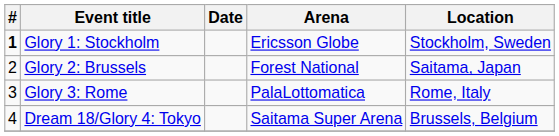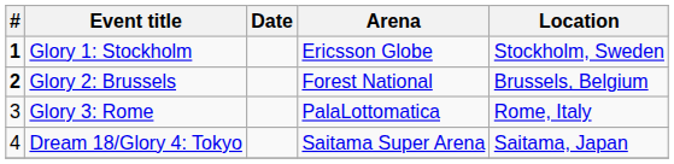 <table class="sortable wikitable succession-box" style="margin:1.0em auto; font-size:90%;">
 <tr>
 <th scope="col">#</th>
 <th scope="col">Event title</th>
 <th scope="col">Date</th>
 <th scope="col">Arena</th>
 <th scope="col">Location</th>
 </tr>
 <tr>
 <td align=center><strong>1</strong></td>
 <td><a href='#'>Glory 1: Stockholm</a></td>
 <td></td>
 <td><a href='#'>Ericsson Globe</a></td>
 <td> <a href='#'>Stockholm, Sweden</a></td>
 </tr>
 <tr>
-<td align=center>2</td>
+<td align=center><strong>2</strong></td>
 <td><a href='#'>Glory 2: Brussels</a></td>
 <td></td>
 <td><a href='#'>Forest National</a></td>
-<td> <a href='#'>Saitama, Japan</a></td>
+<td> <a href='#'>Brussels, Belgium</a></td>
 </tr>
 <tr>
 <td align=center>3</td>
 <td><a href='#'>Glory 3: Rome</a></td>
 <td></td>
 <td><a href='#'>PalaLottomatica</a></td>
 <td> <a href='#'>Rome, Italy</a></td>
 </tr>
 <tr>
 <td align=center>4</td>
 <td><a href='#'>Dream 18/Glory 4: Tokyo</a></td>
 <td></td>
 <td><a href='#'>Saitama Super Arena</a></td>
-<td> <a href='#'>Brussels, Belgium</a></td>
+<td> <a href='#'>Saitama, Japan</a></td>
 </tr>
 <tr>
 </tr>
 </table>
